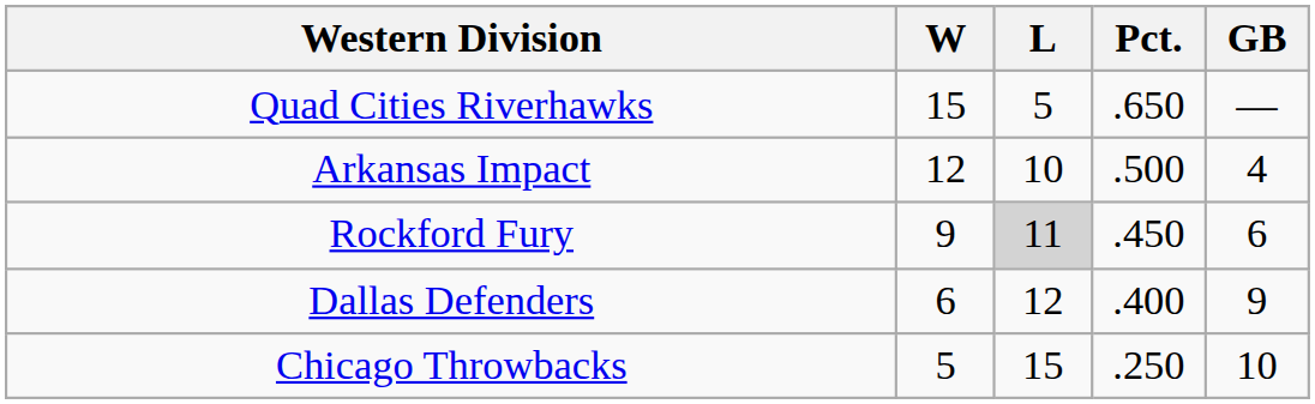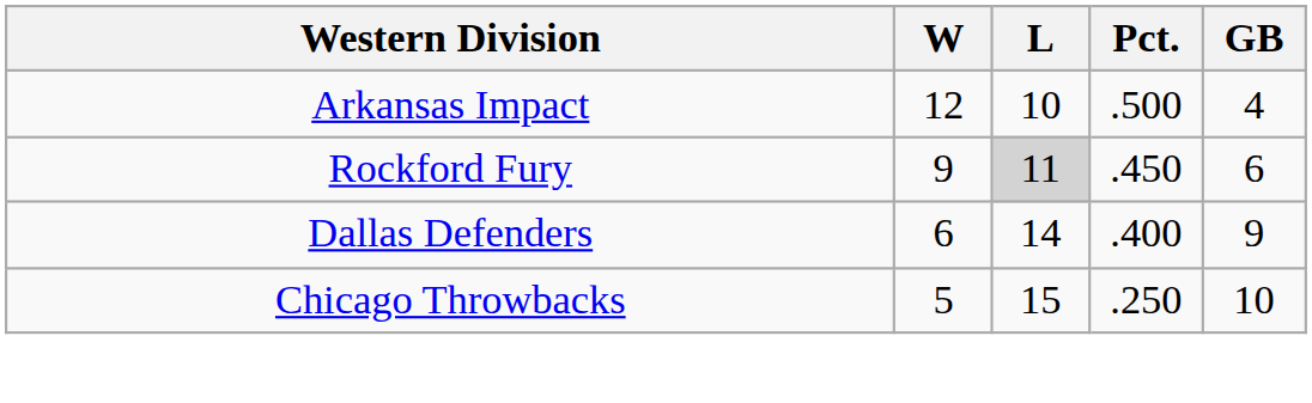 <table class="wikitable" width="40%">
 <tr align="center"  bgcolor="#dddddd">
 <th width="40%">Western Division</th>
 <th width="4%">W</th>
 <th width="4%">L</th>
 <th width="2.5%">Pct.</th>
 <th width="2.5%">GB</th>
-</tr>
-<tr align=center>
-<td align=center><a href='#'>Quad Cities Riverhawks</a></td>
-<td>15</td>
-<td>5</td>
-<td>.650</td>
-<td>—</td>
 </tr>
 <tr align=center>
 <td align=center><a href='#'>Arkansas Impact</a></td>
 <td>12</td>
 <td>10</td>
 <td>.500</td>
 <td>4</td>
 </tr>
 <tr align=center>
 <td align=center><a href='#'>Rockford Fury</a></td>
 <td>9</td>
 <td style="background: lightgrey;">11</td>
 <td>.450</td>
 <td>6</td>
 </tr>
 <tr align=center>
 <td align=center><a href='#'>Dallas Defenders</a></td>
 <td>6</td>
-<td>12</td>
+<td>14</td>
 <td>.400</td>
 <td>9</td>
 </tr>
 <tr align=center>
 <td align=center><a href='#'>Chicago Throwbacks</a></td>
 <td>5</td>
 <td>15</td>
 <td>.250</td>
 <td>10</td>
 </tr>
 </table>
